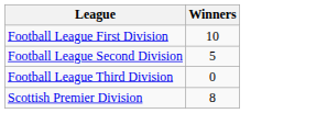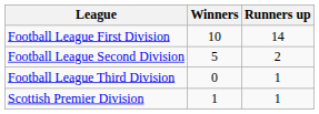 <table class="wikitable">
 <tr>
 <th>League</th>
 <th>Winners</th>
+<th>Runners up</th>
 </tr>
 <tr>
 <td><a href='#'>Football League First Division</a></td>
 <td style="text-align: center;">10</td>
+<td style="text-align: center;">14</td>
 </tr>
 <tr>
 <td><a href='#'>Football League Second Division</a></td>
 <td style="text-align: center;">5</td>
+<td style="text-align: center;">2</td>
 </tr>
 <tr>
 <td><a href='#'>Football League Third Division</a></td>
 <td style="text-align: center;">0</td>
+<td style="text-align: center;">1</td>
 </tr>
 <tr>
 <td><a href='#'>Scottish Premier Division</a></td>
-<td style="text-align: center;">8</td>
+<td style="text-align: center;">1</td>
+<td style="text-align: center;">1</td>
 </tr>
 </table>
